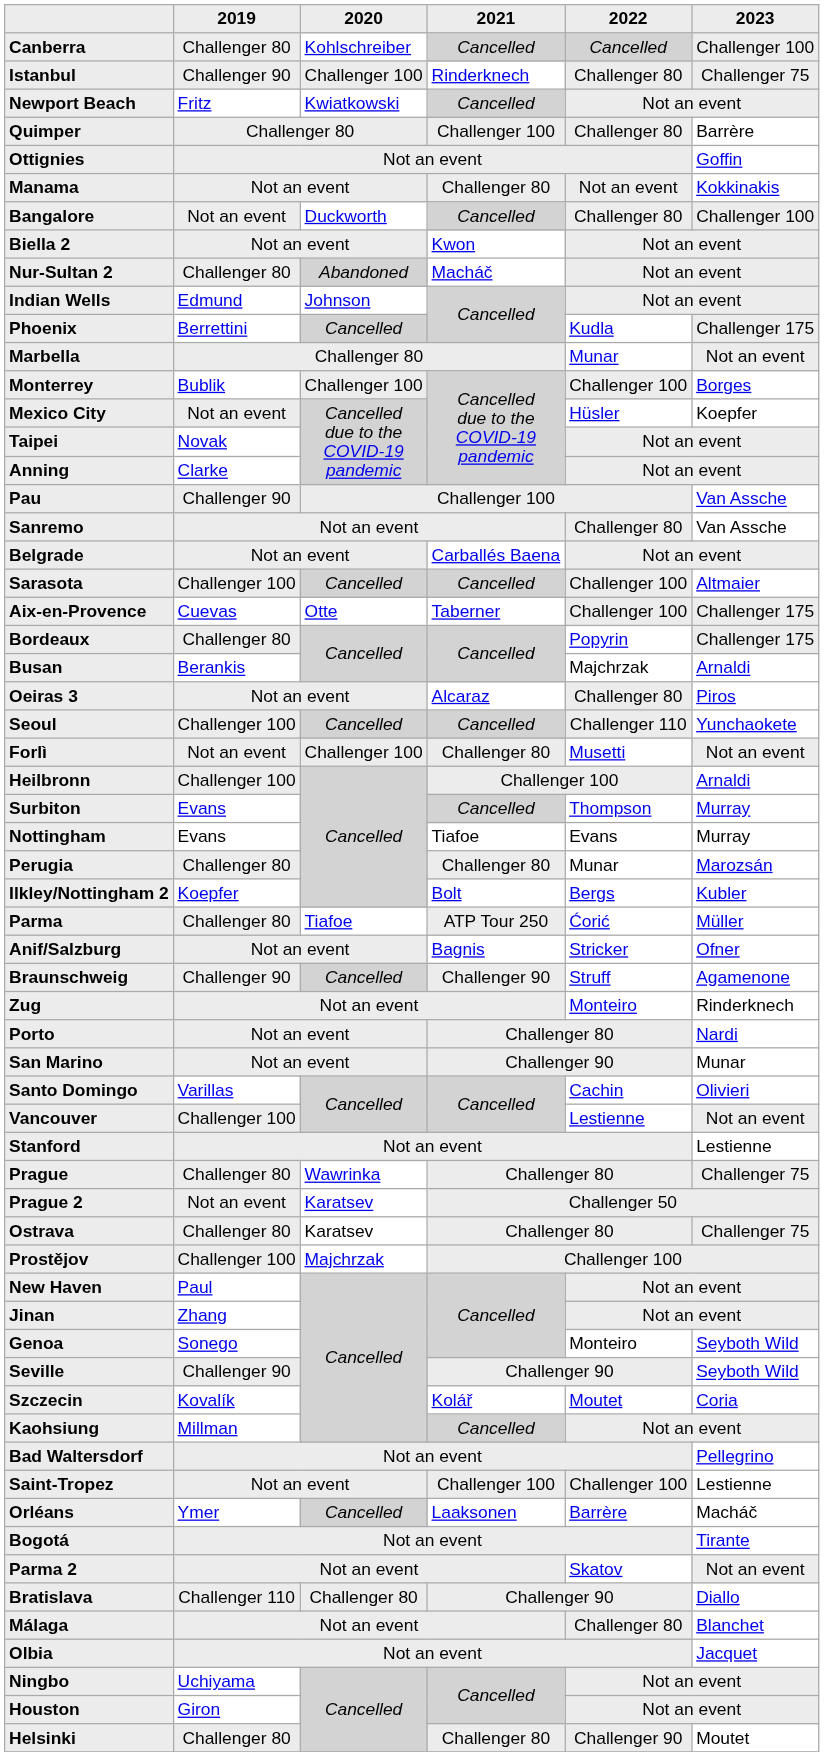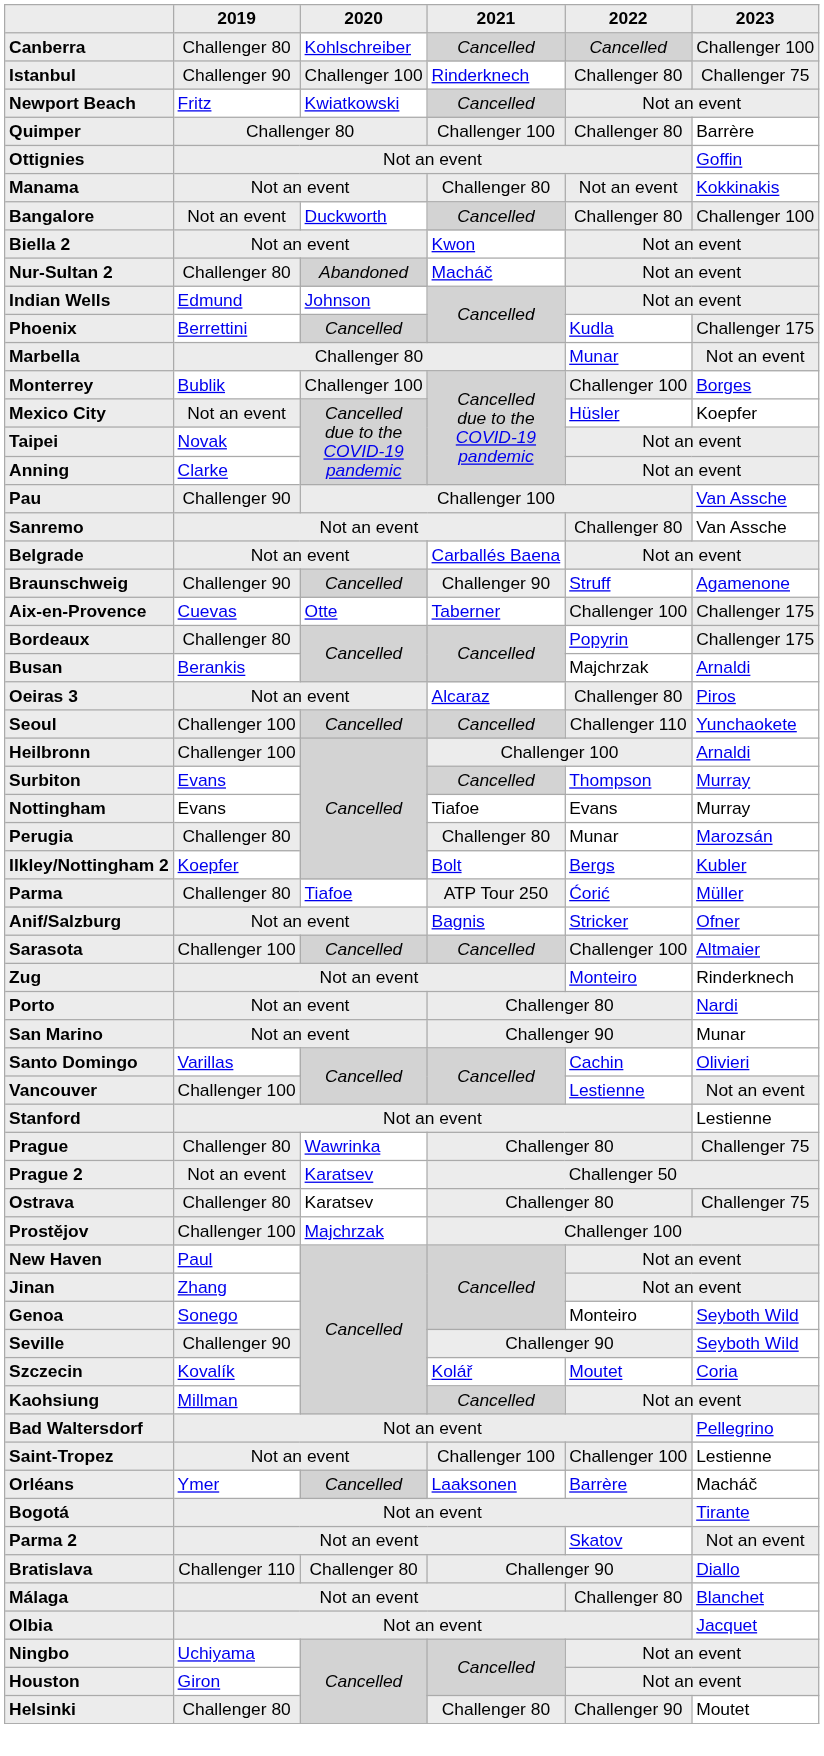 <table cellpadding="3" cellspacing="0" border="1" style="font-size: 85%; border: #aaa solid 1px; border-collapse: collapse;">
 <tr style="background:#ececec;">
 <th></th>
 <th>2019</th>
 <th>2020</th>
 <th>2021</th>
 <th>2022</th>
 <th>2023</th>
 </tr>
 <tr>
 <td bgcolor="#ececec" align=left><strong>Canberra</strong></td>
 <td bgcolor=#ececec colspan=1 align=center><span> Challenger 80</span></td>
 <td> <a href='#'>Kohlschreiber</a></td>
 <td bgcolor="lightgray" align="center"><em>Cancelled</em></td>
 <td bgcolor="lightgray" align="center"><em>Cancelled</em></td>
 <td bgcolor=#ececec colspan=1 align=center><span> Challenger 100</span></td>
 </tr>
 <tr>
 <td bgcolor="#ececec" align=left><strong>Istanbul</strong></td>
 <td bgcolor=#ececec colspan=1 align=center><span> Challenger 90</span></td>
 <td bgcolor=#ececec colspan=1 align=center><span> Challenger 100</span></td>
 <td> <a href='#'>Rinderknech</a></td>
 <td bgcolor=#ececec colspan=1 align=center><span> Challenger 80</span></td>
 <td bgcolor=#ececec colspan=1 align=center><span> Challenger 75</span></td>
 </tr>
 <tr>
 <td bgcolor="#ececec" align=left><strong>Newport Beach</strong></td>
 <td> <a href='#'>Fritz</a></td>
 <td> <a href='#'>Kwiatkowski</a></td>
 <td rowspan=1 bgcolor="lightgray" align="center"><em>Cancelled</em></td>
 <td bgcolor=#ececec colspan=2 align=center><span> Not an event</span></td>
 </tr>
 <tr>
 <td bgcolor="#ececec" align=left><strong>Quimper</strong></td>
 <td bgcolor=#ececec colspan=2 align=center><span> Challenger 80</span></td>
 <td bgcolor=#ececec colspan=1 align=center><span> Challenger 100</span></td>
 <td bgcolor=#ececec colspan=1 align=center><span> Challenger 80</span></td>
 <td> Barrère</td>
 </tr>
 <tr>
 <td bgcolor="#ececec" align=left><strong>Ottignies</strong></td>
 <td bgcolor=#ececec colspan=4 align=center><span> Not an event</span></td>
 <td> <a href='#'>Goffin</a></td>
 </tr>
 <tr>
 <td bgcolor="#ececec" align=left><strong>Manama</strong></td>
 <td bgcolor=#ececec colspan=2 align=center><span> Not an event</span></td>
 <td bgcolor=#ececec colspan=1 align=center><span> Challenger 80</span></td>
 <td bgcolor=#ececec colspan=1 align=center><span> Not an event</span></td>
 <td> <a href='#'>Kokkinakis</a></td>
 </tr>
 <tr>
 <td bgcolor="#ececec" align=left><strong>Bangalore</strong></td>
 <td bgcolor=#ececec colspan=1 align=center><span> Not an event</span></td>
 <td> <a href='#'>Duckworth</a></td>
 <td rowspan=1 bgcolor="lightgray" align="center"><em>Cancelled</em></td>
 <td bgcolor=#ececec colspan=1 align=center><span> Challenger 80</span></td>
 <td bgcolor=#ececec colspan=1 align=center><span> Challenger 100</span></td>
 </tr>
 <tr>
 <td bgcolor="#ececec" align=left><strong>Biella 2</strong></td>
 <td bgcolor=#ececec colspan=2 align=center><span> Not an event</span></td>
 <td> <a href='#'>Kwon</a></td>
 <td bgcolor=#ececec colspan=2 align=center><span> Not an event</span></td>
 </tr>
 <tr>
 <td bgcolor="#ececec" align=left><strong>Nur-Sultan 2</strong></td>
 <td bgcolor=#ececec colspan=1 align=center><span> Challenger 80</span></td>
 <td rowspan=1 bgcolor="lightgray" align="center"><em>Abandoned</em></td>
 <td> <a href='#'>Macháč</a></td>
 <td bgcolor=#ececec colspan=2 align=center><span> Not an event</span></td>
 </tr>
 <tr>
 <td bgcolor="#ececec" align=left><strong>Indian Wells</strong></td>
 <td> <a href='#'>Edmund</a></td>
 <td> <a href='#'>Johnson</a></td>
 <td rowspan=2 bgcolor="lightgray" align="center"><em>Cancelled</em></td>
 <td bgcolor=#ececec colspan=2 align=center><span> Not an event</span></td>
 </tr>
 <tr>
 <td bgcolor="#ececec" align=left><strong>Phoenix</strong></td>
 <td> <a href='#'>Berrettini</a></td>
 <td rowspan=1 bgcolor="lightgray" align="center"><em>Cancelled</em></td>
 <td> <a href='#'>Kudla</a></td>
 <td bgcolor=#ececec colspan=1 align=center><span> Challenger 175</span></td>
 </tr>
 <tr>
 <td bgcolor="#ececec" align=left><strong>Marbella</strong></td>
 <td bgcolor=#ececec colspan=3 align=center><span> Challenger 80</span></td>
 <td> <a href='#'>Munar</a></td>
 <td bgcolor=#ececec colspan=1 align=center><span> Not an event</span></td>
 </tr>
 <tr>
 <td bgcolor="#ececec" align=left><strong>Monterrey</strong></td>
 <td> <a href='#'>Bublik</a></td>
 <td bgcolor=#ececec colspan=1 align=center><span> Challenger 100</span></td>
 <td rowspan=4 bgcolor="lightgray" align="center"><em>Cancelled<br>due to the<br><a href='#'>COVID-19<br>pandemic</a></em></td>
 <td bgcolor=#ececec colspan=1 align=center><span> Challenger 100</span></td>
 <td> <a href='#'>Borges</a></td>
 </tr>
 <tr>
 <td bgcolor="#ececec" align=left><strong>Mexico City</strong></td>
 <td bgcolor=#ececec colspan=1 align=center><span> Not an event</span></td>
 <td rowspan=3 bgcolor="lightgray" align="center"><em>Cancelled<br>due to the<br><a href='#'>COVID-19<br>pandemic</a></em></td>
 <td> <a href='#'>Hüsler</a></td>
 <td> Koepfer</td>
 </tr>
 <tr>
 <td bgcolor="#ececec" align=left><strong>Taipei</strong></td>
 <td> <a href='#'>Novak</a></td>
 <td bgcolor=#ececec colspan=2 align=center><span> Not an event</span></td>
 </tr>
 <tr>
 <td bgcolor="#ececec" align=left><strong>Anning</strong></td>
 <td> <a href='#'>Clarke</a></td>
 <td bgcolor=#ececec colspan=2 align=center><span> Not an event</span></td>
 </tr>
 <tr>
 <td bgcolor="#ececec" align=left><strong>Pau</strong></td>
 <td bgcolor=#ececec colspan=1 align=center><span> Challenger 90</span></td>
 <td bgcolor=#ececec colspan=3 align=center><span> Challenger 100</span></td>
 <td> <a href='#'>Van Assche</a></td>
 </tr>
 <tr>
 <td bgcolor="#ececec" align=left><strong>Sanremo</strong></td>
 <td bgcolor=#ececec colspan=3 align=center><span> Not an event</span></td>
 <td bgcolor=#ececec colspan=1 align=center><span> Challenger 80</span></td>
 <td> Van Assche</td>
 </tr>
 <tr>
 <td bgcolor="#ececec" align=left><strong>Belgrade</strong></td>
 <td bgcolor=#ececec colspan=2 align=center><span> Not an event</span></td>
 <td> <a href='#'>Carballés Baena</a></td>
 <td bgcolor=#ececec colspan=2 align=center><span> Not an event</span></td>
 </tr>
 <tr>
-<td bgcolor="#ececec" align=left><strong>Sarasota</strong></td>
-<td bgcolor=#ececec colspan=1 align=center><span> Challenger 100</span></td>
+<td bgcolor="#ececec" align=left><strong>Braunschweig</strong></td>
+<td bgcolor=#ececec colspan=1 align=center><span> Challenger 90</span></td>
 <td rowspan=1 bgcolor="lightgray" align="center"><em>Cancelled</em></td>
-<td rowspan=1 bgcolor="lightgray" align="center"><em>Cancelled</em></td>
-<td bgcolor=#ececec colspan=1 align=center><span> Challenger 100</span></td>
-<td> <a href='#'>Altmaier</a></td>
+<td bgcolor=#ececec colspan=1 align=center><span> Challenger 90</span></td>
+<td> <a href='#'>Struff</a></td>
+<td> <a href='#'>Agamenone</a></td>
 </tr>
 <tr>
 <td bgcolor="#ececec" align=left><strong>Aix-en-Provence</strong></td>
 <td> <a href='#'>Cuevas</a></td>
 <td> <a href='#'>Otte</a></td>
 <td> <a href='#'>Taberner</a></td>
 <td bgcolor=#ececec colspan=1 align=center><span> Challenger 100</span></td>
 <td bgcolor=#ececec colspan=1 align=center><span> Challenger 175</span></td>
 </tr>
 <tr>
 <td bgcolor="#ececec" align=left><strong>Bordeaux</strong></td>
 <td bgcolor=#ececec colspan=1 align=center><span> Challenger 80</span></td>
 <td rowspan=2 bgcolor="lightgray" align="center"><em>Cancelled</em></td>
 <td rowspan=2 bgcolor="lightgray" align="center"><em>Cancelled</em></td>
 <td> <a href='#'>Popyrin</a></td>
 <td bgcolor=#ececec colspan=1 align=center><span> Challenger 175</span></td>
 </tr>
 <tr>
 <td bgcolor="#ececec" align=left><strong>Busan</strong></td>
 <td> <a href='#'>Berankis</a></td>
 <td> Majchrzak</td>
 <td> <a href='#'>Arnaldi</a></td>
 </tr>
 <tr>
 <td bgcolor="#ececec" align=left><strong>Oeiras 3</strong></td>
 <td bgcolor=#ececec colspan=2 align=center><span> Not an event</span></td>
 <td> <a href='#'>Alcaraz</a></td>
 <td bgcolor=#ececec colspan=1 align=center><span> Challenger 80</span></td>
 <td> <a href='#'>Piros</a></td>
 </tr>
 <tr>
 <td bgcolor="#ececec" align=left><strong>Seoul</strong></td>
 <td bgcolor=#ececec colspan=1 align=center><span> Challenger 100</span></td>
 <td rowspan=1 bgcolor="lightgray" align="center"><em>Cancelled</em></td>
 <td rowspan=1 bgcolor="lightgray" align="center"><em>Cancelled</em></td>
 <td bgcolor=#ececec colspan=1 align=center><span> Challenger 110</span></td>
 <td> <a href='#'>Yunchaokete</a></td>
-</tr>
-<tr>
-<td bgcolor="#ececec" align=left><strong>Forlì</strong></td>
-<td bgcolor=#ececec colspan=1 align=center><span> Not an event</span></td>
-<td bgcolor=#ececec colspan=1 align=center><span> Challenger 100</span></td>
-<td bgcolor=#ececec colspan=1 align=center><span> Challenger 80</span></td>
-<td> <a href='#'>Musetti</a></td>
-<td bgcolor=#ececec colspan=1 align=center><span> Not an event</span></td>
 </tr>
 <tr>
 <td bgcolor="#ececec" align=left><strong>Heilbronn</strong></td>
 <td bgcolor=#ececec colspan=1 align=center><span> Challenger 100</span></td>
 <td rowspan=5 bgcolor="lightgray" align="center"><em>Cancelled</em></td>
 <td bgcolor=#ececec colspan=2 align=center><span> Challenger 100</span></td>
 <td> <a href='#'>Arnaldi</a></td>
 </tr>
 <tr>
 <td bgcolor="#ececec" align=left><strong>Surbiton</strong></td>
 <td> <a href='#'>Evans</a></td>
 <td colspan=1 bgcolor="lightgray" align="center"><em>Cancelled</em></td>
 <td> <a href='#'>Thompson</a></td>
 <td> <a href='#'>Murray</a></td>
 </tr>
 <tr>
 <td bgcolor="#ececec" align=left><strong>Nottingham</strong></td>
 <td> Evans</td>
 <td> Tiafoe</td>
 <td> Evans</td>
 <td> Murray</td>
 </tr>
 <tr>
 <td bgcolor="#ececec" align=left><strong>Perugia</strong></td>
 <td bgcolor=#ececec colspan=1 align=center><span> Challenger 80</span></td>
 <td bgcolor=#ececec colspan=1 align=center><span> Challenger 80</span></td>
 <td> Munar</td>
 <td> <a href='#'>Marozsán</a></td>
 </tr>
 <tr>
 <td bgcolor="#ececec" align=left><strong>Ilkley/Nottingham 2</strong></td>
 <td> <a href='#'>Koepfer</a></td>
 <td> <a href='#'>Bolt</a></td>
 <td> <a href='#'>Bergs</a></td>
 <td> <a href='#'>Kubler</a></td>
 </tr>
 <tr>
 <td bgcolor="#ececec" align=left><strong>Parma</strong></td>
 <td bgcolor=#ececec colspan=1 align=center><span> Challenger 80</span></td>
 <td> <a href='#'>Tiafoe</a></td>
 <td bgcolor=#ececec colspan=1 align=center><span> ATP Tour 250</span></td>
 <td> <a href='#'>Ćorić</a></td>
 <td> <a href='#'>Müller</a></td>
 </tr>
 <tr>
 <td bgcolor="#ececec" align=left><strong>Anif/Salzburg</strong></td>
 <td bgcolor=#ececec colspan=2 align=center><span> Not an event</span></td>
 <td> <a href='#'>Bagnis</a></td>
 <td> <a href='#'>Stricker</a></td>
 <td> <a href='#'>Ofner</a></td>
 </tr>
 <tr>
-<td bgcolor="#ececec" align=left><strong>Braunschweig</strong></td>
-<td bgcolor=#ececec colspan=1 align=center><span> Challenger 90</span></td>
+<td bgcolor="#ececec" align=left><strong>Sarasota</strong></td>
+<td bgcolor=#ececec colspan=1 align=center><span> Challenger 100</span></td>
 <td rowspan=1 bgcolor="lightgray" align="center"><em>Cancelled</em></td>
-<td bgcolor=#ececec colspan=1 align=center><span> Challenger 90</span></td>
-<td> <a href='#'>Struff</a></td>
-<td> <a href='#'>Agamenone</a></td>
+<td rowspan=1 bgcolor="lightgray" align="center"><em>Cancelled</em></td>
+<td bgcolor=#ececec colspan=1 align=center><span> Challenger 100</span></td>
+<td> <a href='#'>Altmaier</a></td>
 </tr>
 <tr>
 <td bgcolor="#ececec" align=left><strong>Zug</strong></td>
 <td bgcolor=#ececec colspan=3 align=center><span> Not an event</span></td>
 <td> <a href='#'>Monteiro</a></td>
 <td> Rinderknech</td>
 </tr>
 <tr>
 <td bgcolor="#ececec" align=left><strong>Porto</strong></td>
 <td bgcolor=#ececec colspan=2 align=center><span> Not an event</span></td>
 <td bgcolor=#ececec colspan=2 align=center><span> Challenger 80</span></td>
 <td> <a href='#'>Nardi</a></td>
 </tr>
 <tr>
 <td bgcolor="#ececec" align=left><strong>San Marino</strong></td>
 <td bgcolor=#ececec colspan=2 align=center><span> Not an event</span></td>
 <td bgcolor=#ececec colspan=2 align=center><span> Challenger 90</span></td>
 <td> Munar</td>
 </tr>
 <tr>
 <td bgcolor="#ececec" align=left><strong>Santo Domingo</strong></td>
 <td> <a href='#'>Varillas</a></td>
 <td rowspan=2 bgcolor="lightgray" align="center"><em>Cancelled</em></td>
 <td rowspan=2 bgcolor="lightgray" align="center"><em>Cancelled</em></td>
 <td> <a href='#'>Cachin</a></td>
 <td> <a href='#'>Olivieri</a></td>
 </tr>
 <tr>
 <td bgcolor="#ececec" align=left><strong>Vancouver</strong></td>
 <td bgcolor=#ececec colspan=1 align=center><span> Challenger 100</span></td>
 <td> <a href='#'>Lestienne</a></td>
 <td bgcolor=#ececec colspan=1 align=center><span> Not an event</span></td>
 </tr>
 <tr>
 <td bgcolor="#ececec" align=left><strong>Stanford</strong></td>
 <td bgcolor=#ececec colspan=4 align=center><span> Not an event</span></td>
 <td> Lestienne</td>
 </tr>
 <tr>
 <td bgcolor="#ececec" align=left><strong>Prague</strong></td>
 <td bgcolor=#ececec colspan=1 align=center><span> Challenger 80</span></td>
 <td> <a href='#'>Wawrinka</a></td>
 <td bgcolor=#ececec colspan=2 align=center><span> Challenger 80</span></td>
 <td bgcolor=#ececec colspan=1 align=center><span> Challenger 75</span></td>
 </tr>
 <tr>
 <td bgcolor="#ececec" align=left><strong>Prague 2</strong></td>
 <td bgcolor=#ececec colspan=1 align=center><span> Not an event</span></td>
 <td> <a href='#'>Karatsev</a></td>
 <td bgcolor=#ececec colspan=3 align=center><span> Challenger 50</span></td>
 </tr>
 <tr>
 <td bgcolor="#ececec" align=left><strong>Ostrava</strong></td>
 <td bgcolor=#ececec colspan=1 align=center><span> Challenger 80</span></td>
 <td> Karatsev</td>
 <td bgcolor=#ececec colspan=2 align=center><span> Challenger 80</span></td>
 <td bgcolor=#ececec colspan=1 align=center><span> Challenger 75</span></td>
 </tr>
 <tr>
 <td bgcolor="#ececec" align=left><strong>Prostějov</strong></td>
 <td bgcolor=#ececec colspan=1 align=center><span> Challenger 100</span></td>
 <td> <a href='#'>Majchrzak</a></td>
 <td bgcolor=#ececec colspan=3 align=center><span> Challenger 100</span></td>
 </tr>
 <tr>
 <td bgcolor="#ececec" align=left><strong>New Haven</strong></td>
 <td> <a href='#'>Paul</a></td>
 <td rowspan=6 bgcolor="lightgray" align="center"><em>Cancelled</em></td>
 <td rowspan=3 bgcolor="lightgray" align="center"><em>Cancelled</em></td>
 <td bgcolor=#ececec colspan=2 align=center><span> Not an event</span></td>
 </tr>
 <tr>
 <td bgcolor="#ececec" align=left><strong>Jinan</strong></td>
 <td> <a href='#'>Zhang</a></td>
 <td bgcolor=#ececec colspan=2 align=center><span> Not an event</span></td>
 </tr>
 <tr>
 <td bgcolor="#ececec" align=left><strong>Genoa</strong></td>
 <td> <a href='#'>Sonego</a></td>
 <td> Monteiro</td>
 <td> <a href='#'>Seyboth Wild</a></td>
 </tr>
 <tr>
 <td bgcolor="#ececec" align=left><strong>Seville</strong></td>
 <td bgcolor=#ececec colspan=1 align=center><span> Challenger 90</span></td>
 <td bgcolor=#ececec colspan=2 align=center><span> Challenger 90</span></td>
 <td> <a href='#'>Seyboth Wild</a></td>
 </tr>
 <tr>
 <td bgcolor="#ececec" align=left><strong>Szczecin</strong></td>
 <td> <a href='#'>Kovalík</a></td>
 <td> <a href='#'>Kolář</a></td>
 <td> <a href='#'>Moutet</a></td>
 <td> <a href='#'>Coria</a></td>
 </tr>
 <tr>
 <td bgcolor="#ececec" align=left><strong>Kaohsiung</strong></td>
 <td> <a href='#'>Millman</a></td>
 <td rowspan=1 bgcolor="lightgray" align="center"><em>Cancelled</em></td>
 <td bgcolor=#ececec colspan=2 align=center><span> Not an event</span></td>
 </tr>
 <tr>
 <td bgcolor="#ececec" align=left><strong>Bad Waltersdorf</strong></td>
 <td bgcolor=#ececec colspan=4 align=center><span> Not an event</span></td>
 <td> <a href='#'>Pellegrino</a></td>
 </tr>
 <tr>
 <td bgcolor="#ececec" align=left><strong>Saint-Tropez</strong></td>
 <td bgcolor=#ececec colspan=2 align=center><span> Not an event</span></td>
 <td bgcolor=#ececec colspan=1 align=center><span> Challenger 100</span></td>
 <td bgcolor=#ececec colspan=1 align=center><span> Challenger 100</span></td>
 <td> Lestienne</td>
 </tr>
 <tr>
 <td bgcolor="#ececec" align=left><strong>Orléans</strong></td>
 <td> <a href='#'>Ymer</a></td>
 <td rowspan=1 bgcolor="lightgray" align="center"><em>Cancelled</em></td>
 <td> <a href='#'>Laaksonen</a></td>
 <td> <a href='#'>Barrère</a></td>
 <td> Macháč</td>
 </tr>
 <tr>
 <td bgcolor="#ececec" align=left><strong>Bogotá</strong></td>
 <td bgcolor=#ececec colspan=4 align=center><span> Not an event</span></td>
 <td> <a href='#'>Tirante</a></td>
 </tr>
 <tr>
 <td bgcolor="#ececec" align=left><strong>Parma 2</strong></td>
 <td bgcolor=#ececec colspan=3 align=center><span> Not an event</span></td>
 <td> <a href='#'>Skatov</a></td>
 <td bgcolor=#ececec colspan=1 align=center><span> Not an event</span></td>
 </tr>
 <tr>
 <td bgcolor="#ececec" align=left><strong>Bratislava</strong></td>
 <td bgcolor=#ececec colspan=1 align=center><span> Challenger 110</span></td>
 <td bgcolor=#ececec colspan=1 align=center><span> Challenger 80</span></td>
 <td bgcolor=#ececec colspan=2 align=center><span> Challenger 90</span></td>
 <td> <a href='#'>Diallo</a></td>
 </tr>
 <tr>
 <td bgcolor="#ececec" align=left><strong>Málaga</strong></td>
 <td bgcolor=#ececec colspan=3 align=center><span> Not an event</span></td>
 <td bgcolor=#ececec colspan=1 align=center><span> Challenger 80</span></td>
 <td> <a href='#'>Blanchet</a></td>
 </tr>
 <tr>
 <td bgcolor="#ececec" align=left><strong>Olbia</strong></td>
 <td bgcolor=#ececec colspan=4 align=center><span> Not an event</span></td>
 <td> <a href='#'>Jacquet</a></td>
 </tr>
 <tr>
 <td bgcolor="#ececec" align=left><strong>Ningbo</strong></td>
 <td> <a href='#'>Uchiyama</a></td>
 <td rowspan=3 bgcolor="lightgray" align="center"><em>Cancelled</em></td>
 <td rowspan=2 bgcolor="lightgray" align="center"><em>Cancelled</em></td>
 <td bgcolor=#ececec colspan=2 align=center><span> Not an event</span></td>
 </tr>
 <tr>
 <td bgcolor="#ececec" align=left><strong>Houston</strong></td>
 <td> <a href='#'>Giron</a></td>
 <td bgcolor=#ececec colspan=2 align=center><span> Not an event</span></td>
 </tr>
 <tr>
 <td bgcolor="#ececec" align=left><strong>Helsinki</strong></td>
 <td bgcolor=#ececec colspan=1 align=center><span> Challenger 80</span></td>
 <td bgcolor=#ececec colspan=1 align=center><span> Challenger 80</span></td>
 <td bgcolor=#ececec colspan=1 align=center><span> Challenger 90</span></td>
 <td> Moutet</td>
 </tr>
 </table>
